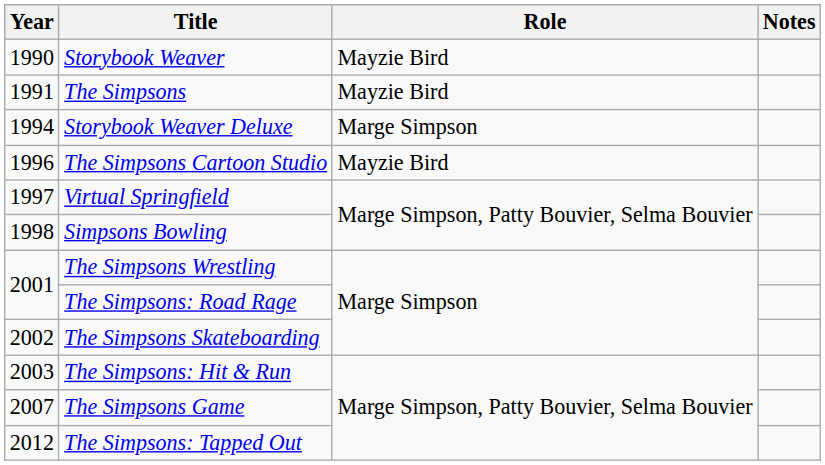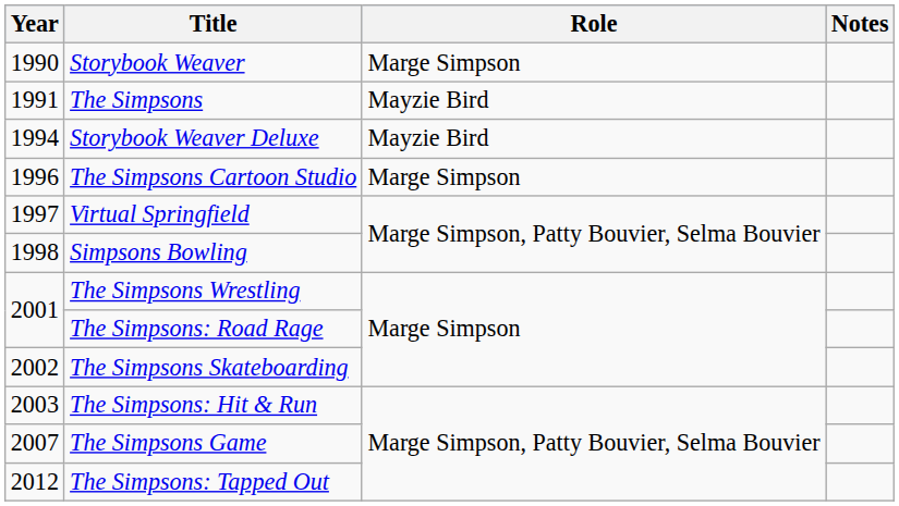 <table class="wikitable sortable">
 <tr style="background:#b0c4de; text-align:center;">
 <th scope="col">Year</th>
 <th scope="col">Title</th>
 <th scope="col">Role</th>
 <th scope="col">Notes</th>
 </tr>
 <tr>
 <td>1990</td>
 <td scope="row"><em><a href='#'>Storybook Weaver</a></em></td>
-<td>Mayzie Bird</td>
+<td>Marge Simpson</td>
 <td></td>
 </tr>
 <tr>
 <td>1991</td>
 <td scope="row"><em><a href='#'>The Simpsons</a></em></td>
 <td>Mayzie Bird</td>
 <td></td>
 </tr>
 <tr>
 <td>1994</td>
 <td scope="row"><em><a href='#'>Storybook Weaver Deluxe</a></em></td>
-<td>Marge Simpson</td>
+<td>Mayzie Bird</td>
 <td></td>
 </tr>
 <tr>
 <td>1996</td>
 <td scope="row"><em><a href='#'>The Simpsons Cartoon Studio</a></em></td>
-<td>Mayzie Bird</td>
+<td>Marge Simpson</td>
 <td></td>
 </tr>
 <tr>
 <td>1997</td>
 <td scope="row"><em><a href='#'>Virtual Springfield</a></em></td>
 <td rowspan="2">Marge Simpson, Patty Bouvier, Selma Bouvier</td>
 <td></td>
 </tr>
 <tr>
 <td>1998</td>
 <td scope="row"><em><a href='#'>Simpsons Bowling</a></em></td>
 <td></td>
 </tr>
 <tr>
 <td rowspan="2">2001</td>
 <td scope="row"><em><a href='#'>The Simpsons Wrestling</a></em></td>
 <td rowspan="3">Marge Simpson</td>
 <td></td>
 </tr>
 <tr>
 <td scope="row"><em><a href='#'>The Simpsons: Road Rage</a></em></td>
 <td></td>
 </tr>
 <tr>
 <td>2002</td>
 <td scope="row"><em><a href='#'>The Simpsons Skateboarding</a></em></td>
 <td></td>
 </tr>
 <tr>
 <td>2003</td>
 <td scope="row"><em><a href='#'>The Simpsons: Hit & Run</a></em></td>
 <td rowspan="3">Marge Simpson, Patty Bouvier, Selma Bouvier</td>
 <td></td>
 </tr>
 <tr>
 <td>2007</td>
 <td scope="row"><em><a href='#'>The Simpsons Game</a></em></td>
 <td></td>
 </tr>
 <tr>
 <td>2012</td>
 <td scope="row"><em><a href='#'>The Simpsons: Tapped Out</a></em></td>
 <td></td>
 </tr>
 </table>
